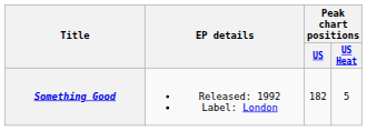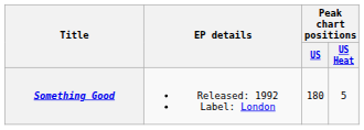 <table class="wikitable plainrowheaders" style="text-align:center;">
 <tr>
 <th scope="col" rowspan="2" style="width:14em;">Title</th>
 <th scope="col" rowspan="2" style="width:16em;">EP details</th>
 <th scope="col" colspan="2">Peak chart positions</th>
 </tr>
 <tr>
 <th style="width:2em;font-size:90%;"><a href='#'>US</a><br></th>
 <th style="width:2em;font-size:90%;"><a href='#'>US<br>Heat</a><br></th>
 </tr>
 <tr>
 <th scope="row"><em><a href='#'>Something Good</a></em></th>
 <td><br><ul><li>Released: 1992</li><li>Label: <a href='#'>London</a></li></ul></td>
-<td>182</td>
+<td>180</td>
 <td>5</td>
 </tr>
 </table>
